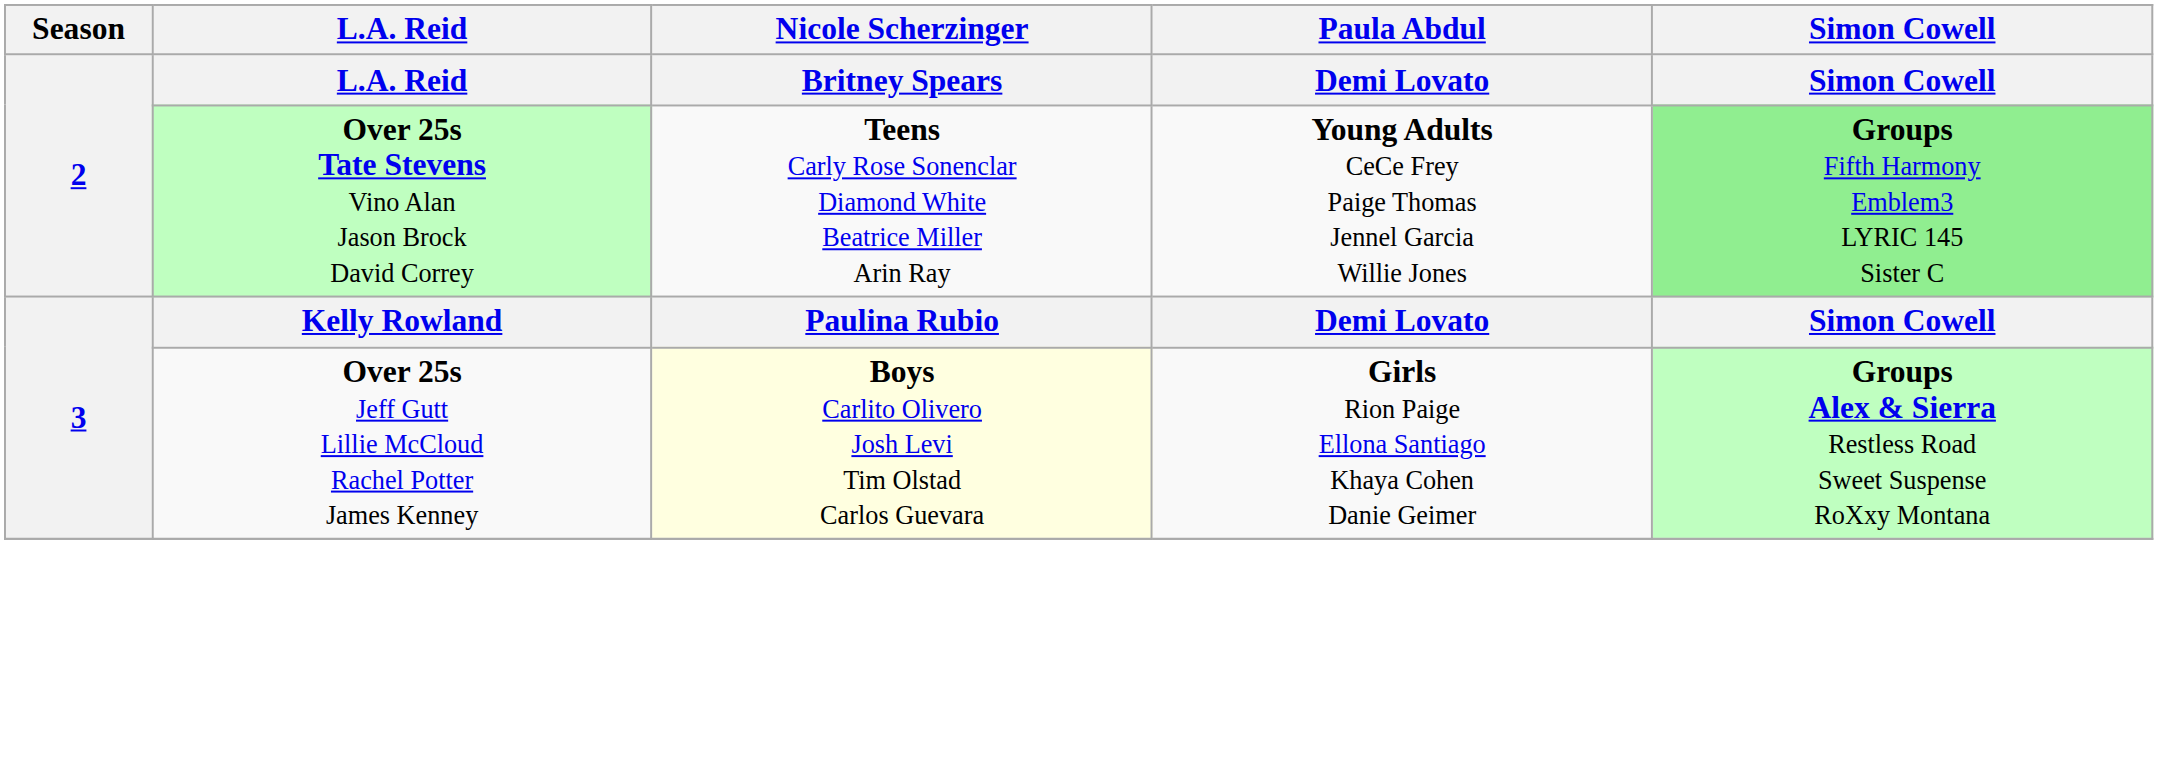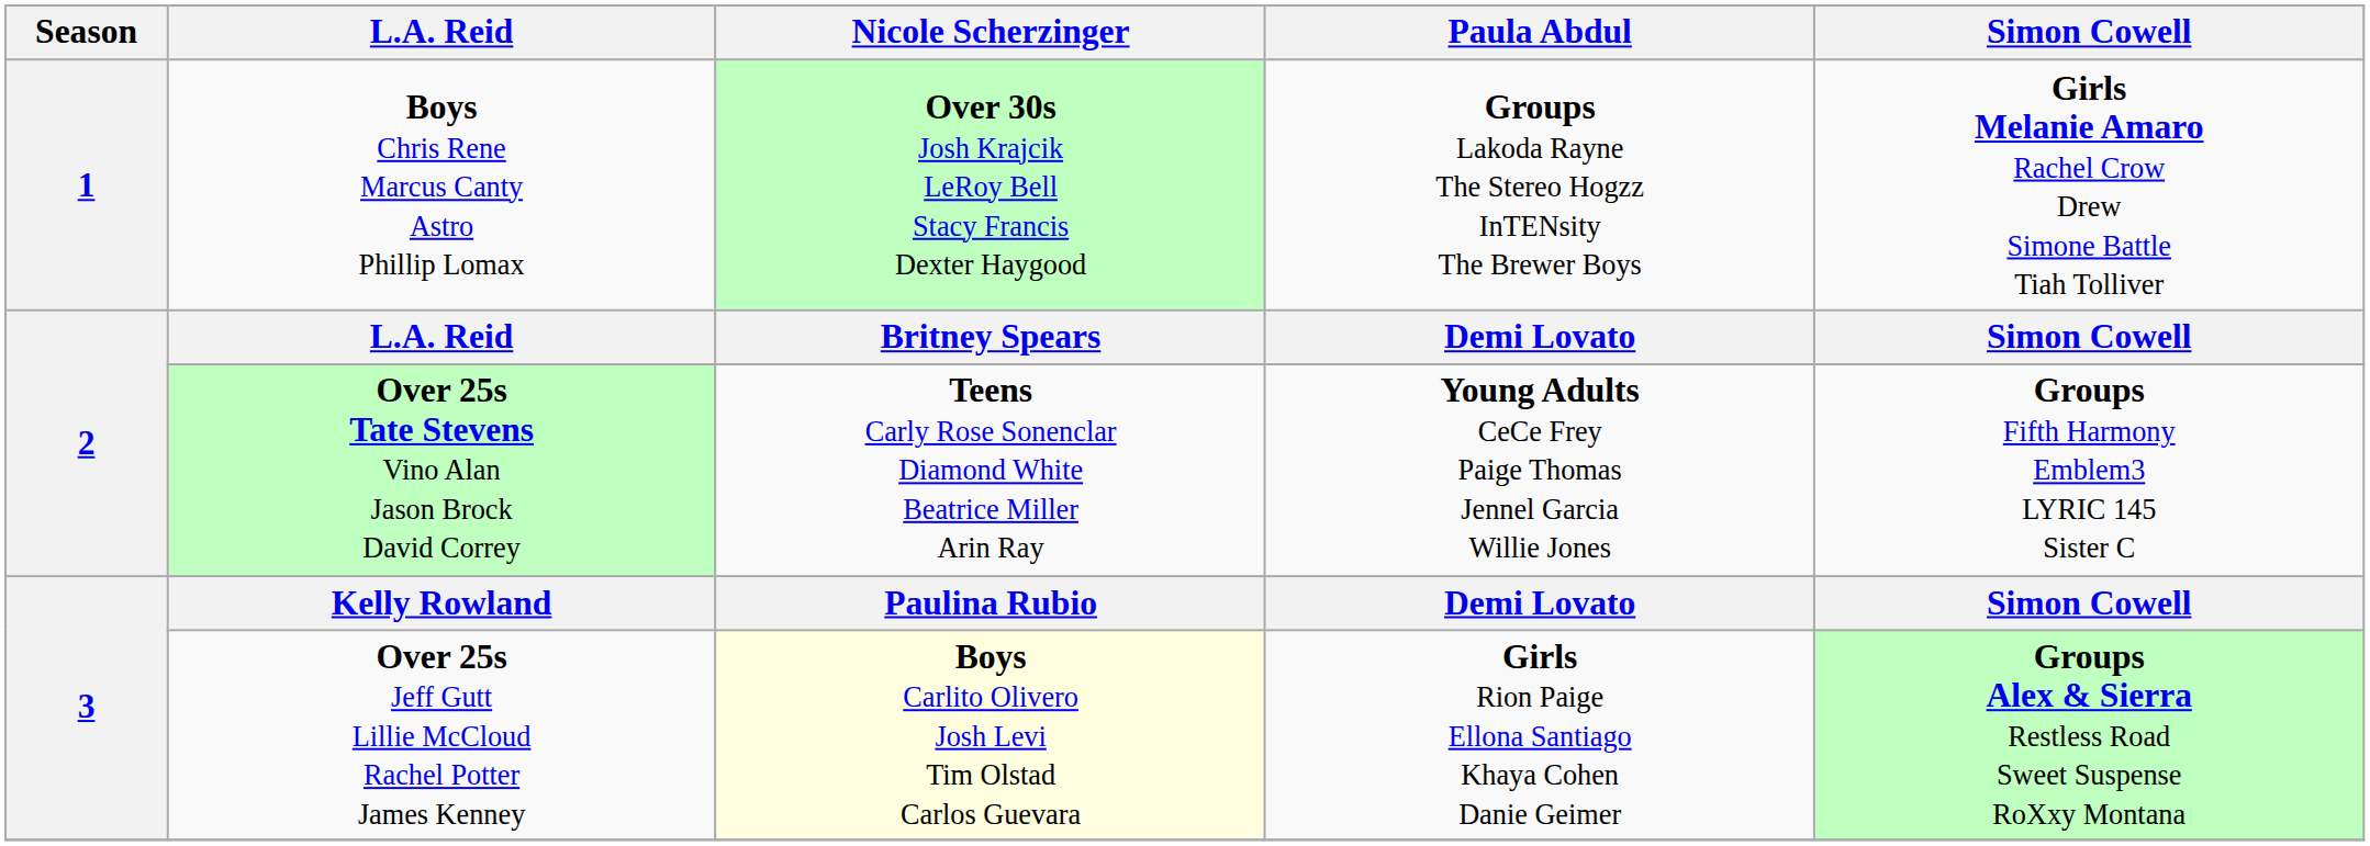 <table class="wikitable" style="text-align:center">
 <tr>
 <th style="width:5%;" scope="col">Season</th>
 <th style="width:17%;" scope="col"><a href='#'>L.A. Reid</a></th>
 <th style="width:17%;" scope="col"><a href='#'>Nicole Scherzinger</a></th>
 <th style="width:17%;" scope="col"><a href='#'>Paula Abdul</a></th>
 <th style="width:17%;" scope="col"><a href='#'>Simon Cowell</a></th>
+</tr>
+<tr>
+<th scope="row"><a href='#'>1</a></th>
+<td><strong>Boys</strong><br><small><a href='#'>Chris Rene</a><br><a href='#'>Marcus Canty</a><br><a href='#'>Astro</a><br>Phillip Lomax</small></td>
+<td style="background:#BFFFC0;"><strong>Over 30s</strong><br><small><a href='#'>Josh Krajcik</a><br><a href='#'>LeRoy Bell</a><br><a href='#'>Stacy Francis</a><br>Dexter Haygood</small></td>
+<td><strong>Groups</strong><br><small>Lakoda Rayne<br>The Stereo Hogzz<br>InTENsity<br>The Brewer Boys</small></td>
+<td><strong>Girls</strong><br><strong><a href='#'>Melanie Amaro</a></strong><br><small><a href='#'>Rachel Crow</a><br>Drew<br><a href='#'>Simone Battle</a><br>Tiah Tolliver</small></td>
 </tr>
 <tr>
 <th rowspan=2 scope="row"><a href='#'>2</a></th>
 <th scope="col"><a href='#'>L.A. Reid</a></th>
 <th scope="col"><a href='#'>Britney Spears</a></th>
 <th scope="col"><a href='#'>Demi Lovato</a></th>
 <th scope="col"><a href='#'>Simon Cowell</a></th>
 </tr>
 <tr>
 <td style="background:#BFFFC0;"><strong>Over 25s</strong><br><strong><a href='#'>Tate Stevens</a></strong><br><small>Vino Alan<br>Jason Brock<br>David Correy</small></td>
 <td><strong>Teens</strong><br><small><a href='#'>Carly Rose Sonenclar</a><br><a href='#'>Diamond White</a><br><a href='#'>Beatrice Miller</a><br>Arin Ray</small></td>
 <td><strong>Young Adults</strong><br><small>CeCe Frey<br>Paige Thomas<br>Jennel Garcia<br>Willie Jones</small></td>
-<td style="background: lightgreen;"><strong>Groups</strong><br><small><a href='#'>Fifth Harmony</a><br><a href='#'>Emblem3</a><br>LYRIC 145<br>Sister C</small></td>
+<td><strong>Groups</strong><br><small><a href='#'>Fifth Harmony</a><br><a href='#'>Emblem3</a><br>LYRIC 145<br>Sister C</small></td>
 </tr>
 <tr>
 <th rowspan=2 scope="row"><a href='#'>3</a></th>
 <th scope="col"><a href='#'>Kelly Rowland</a></th>
 <th scope="col"><a href='#'>Paulina Rubio</a></th>
 <th scope="col"><a href='#'>Demi Lovato</a></th>
 <th scope="col"><a href='#'>Simon Cowell</a></th>
 </tr>
 <tr>
 <td><strong>Over 25s</strong><br><small><a href='#'>Jeff Gutt</a><br><a href='#'>Lillie McCloud</a><br><a href='#'>Rachel Potter</a><br>James Kenney</small></td>
 <td style="background: lightyellow;"><strong>Boys</strong><br><small><a href='#'>Carlito Olivero</a><br><a href='#'>Josh Levi</a><br>Tim Olstad<br>Carlos Guevara</small></td>
 <td><strong>Girls</strong><br><small>Rion Paige<br><a href='#'>Ellona Santiago</a><br>Khaya Cohen<br>Danie Geimer</small></td>
 <td style="background:#BFFFC0;"><strong>Groups</strong><br><strong><a href='#'>Alex & Sierra</a></strong><br><small>Restless Road<br>Sweet Suspense<br>RoXxy Montana</small></td>
 </tr>
 <tr>
 </tr>
 </table>
